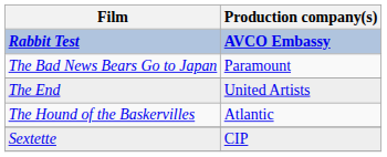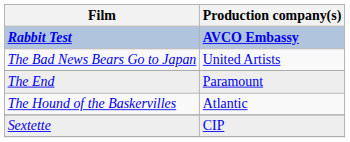 <table class="wikitable sortable plainrowheaders">
 <tr>
 <th>Film</th>
 <th class="unsortable">Production company(s)</th>
 </tr>
 <tr style="background:#B0C4DE">
 <td><strong><em><a href='#'>Rabbit Test</a></em></strong></td>
 <td><strong><a href='#'>AVCO Embassy</a></strong></td>
 </tr>
 <tr>
 <td><em><a href='#'>The Bad News Bears Go to Japan</a></em></td>
-<td><a href='#'>Paramount</a></td>
+<td><a href='#'>United Artists</a></td>
 </tr>
 <tr>
 </tr>
 <tr style="background:#eee;">
 <td><em><a href='#'>The End</a></em></td>
-<td><a href='#'>United Artists</a></td>
+<td><a href='#'>Paramount</a></td>
 </tr>
 <tr>
 <td><em><a href='#'>The Hound of the Baskervilles</a></em></td>
 <td><a href='#'>Atlantic</a></td>
 </tr>
 <tr>
 </tr>
 <tr style="background:#eee;">
 <td><em><a href='#'>Sextette</a></em></td>
 <td><a href='#'>CIP</a></td>
 </tr>
 <tr>
 </tr>
 </table>
